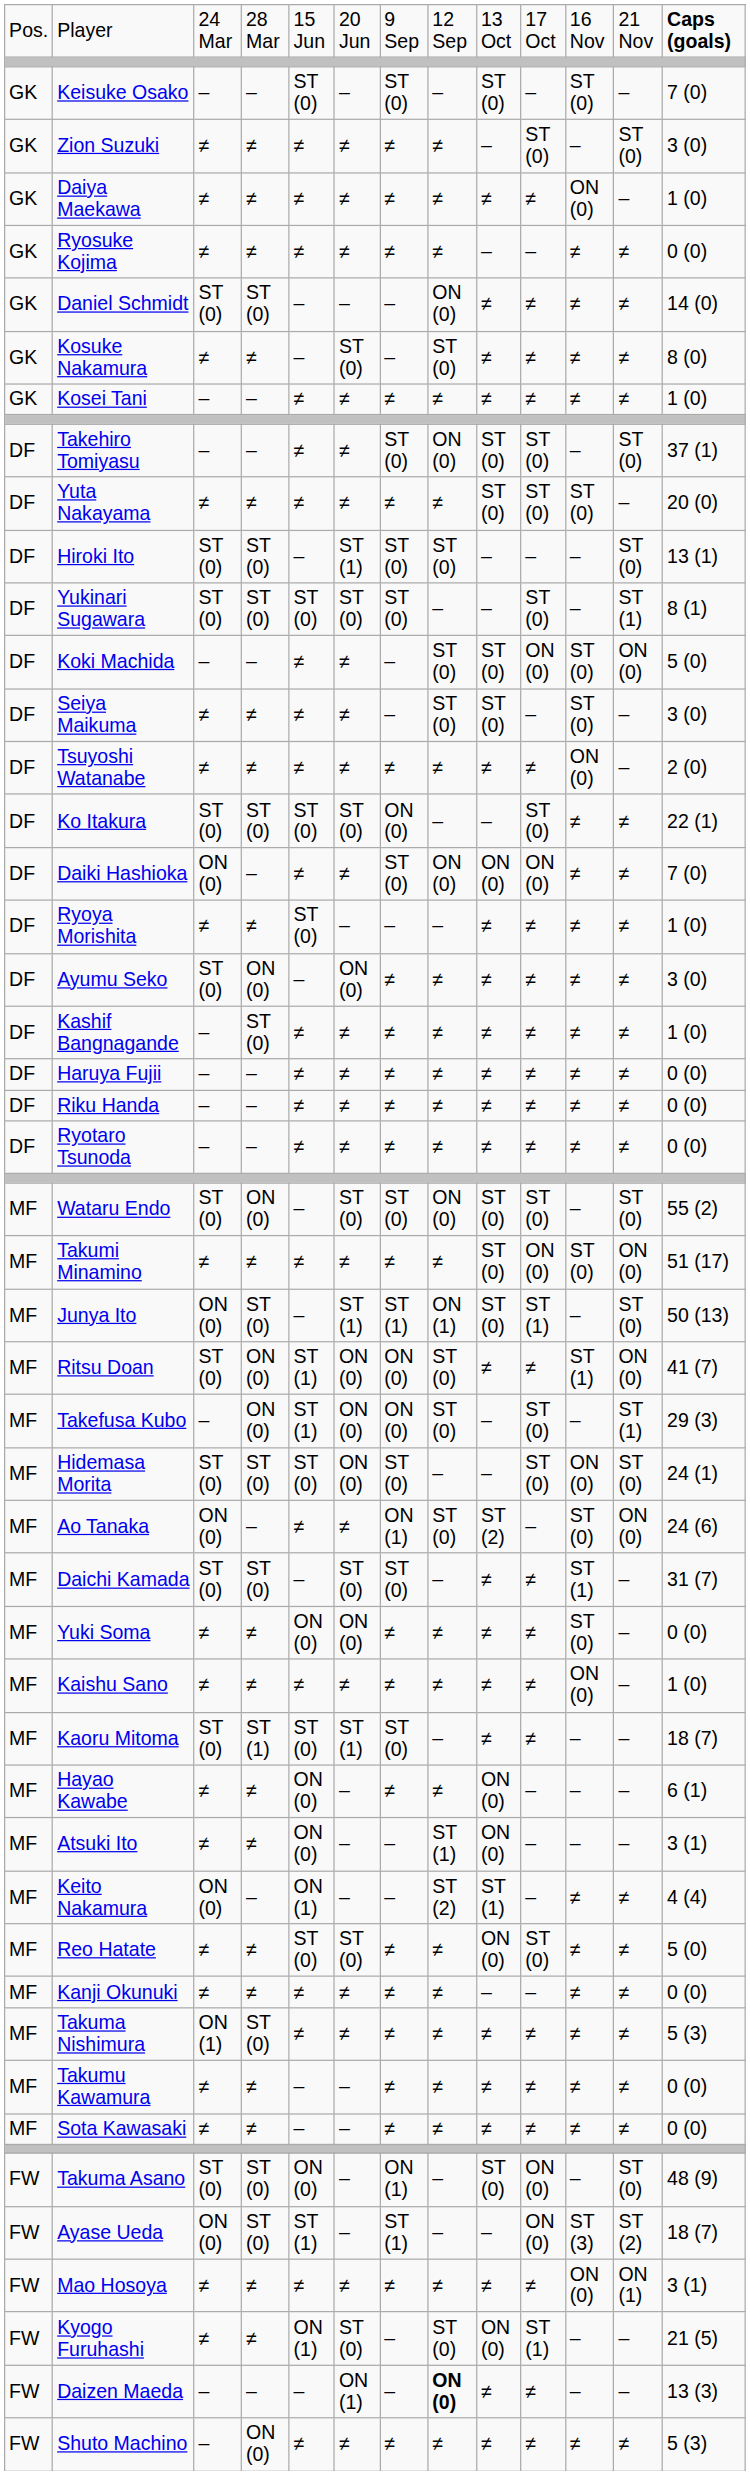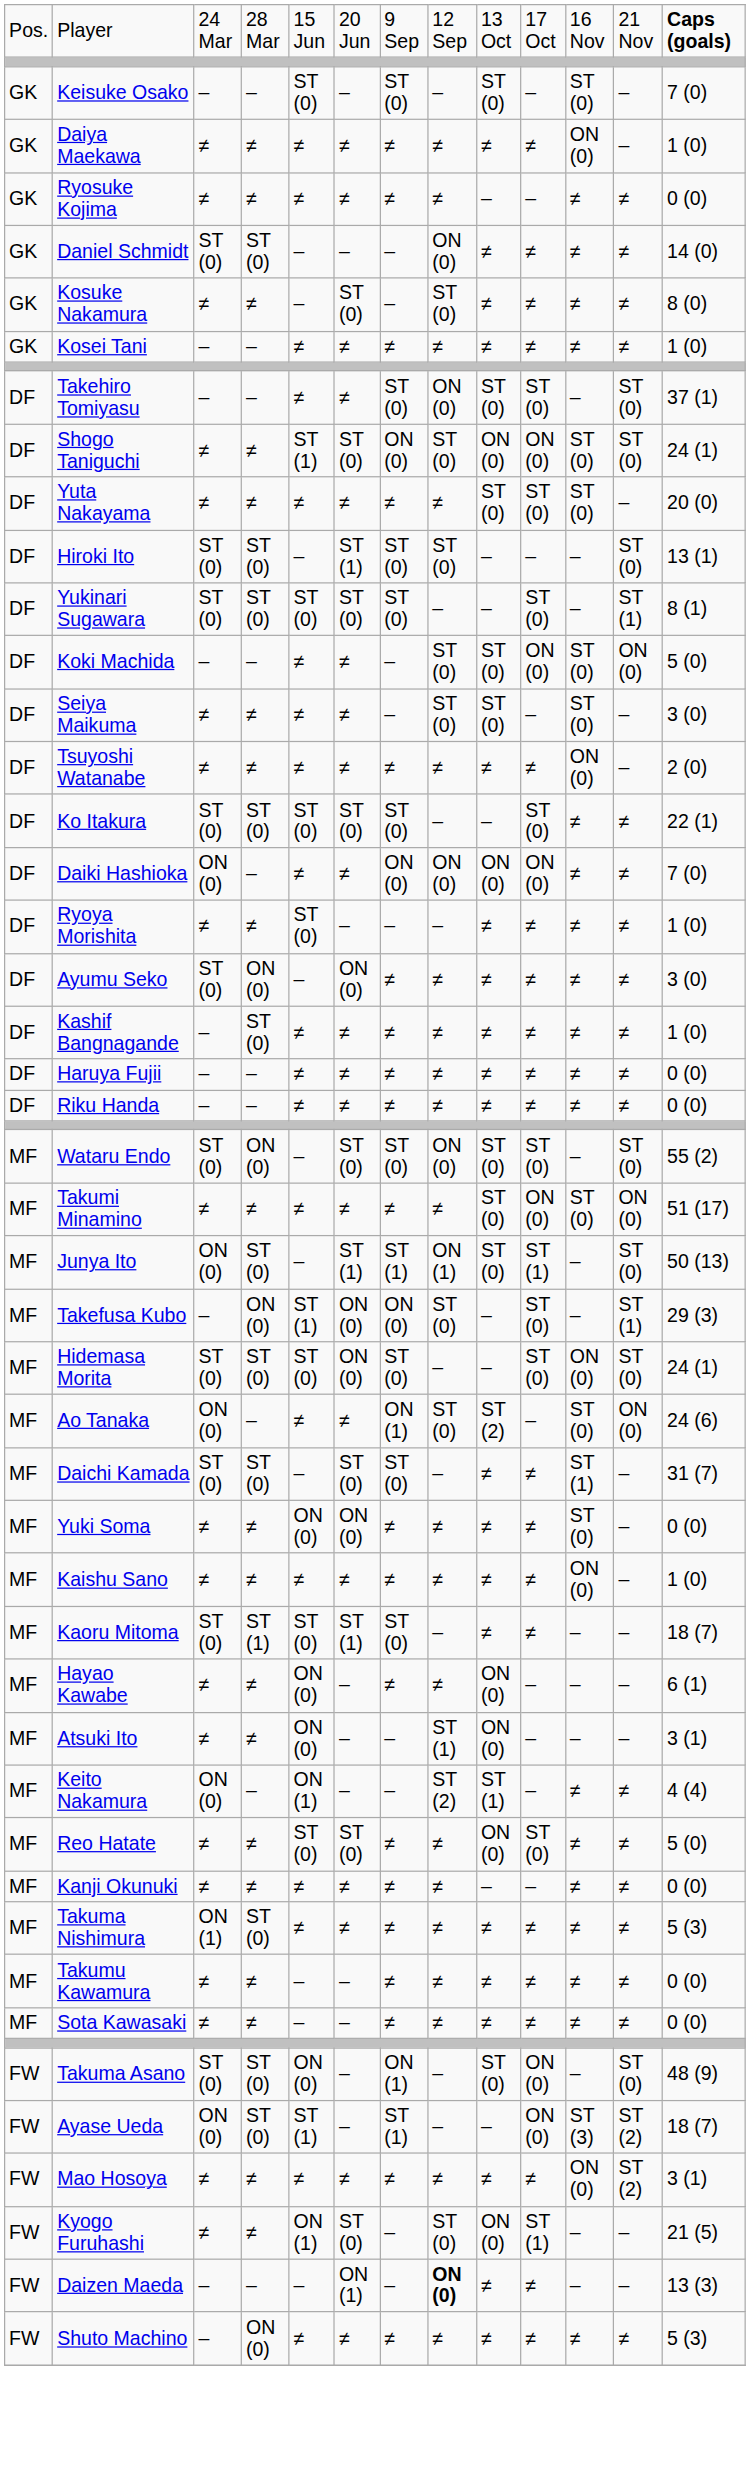 <table class="wikitable" style="text-align:left;" bgcolor="yellow">
 <tr>
 <td>Pos.</td>
 <td>Player</td>
 <td>24 Mar</td>
 <td>28 Mar</td>
 <td>15 Jun</td>
 <td>20 Jun</td>
 <td>9 Sep</td>
 <td>12 Sep</td>
 <td>13 Oct</td>
 <td>17 Oct</td>
 <td>16 Nov</td>
 <td>21 Nov</td>
 <td><strong>Caps (goals)</strong></td>
 </tr>
 <tr>
 <td colspan="13" bgcolor="silver"></td>
 </tr>
 <tr>
 <td>GK</td>
 <td><a href='#'>Keisuke Osako</a></td>
 <td>–</td>
 <td>–</td>
 <td>ST (0)</td>
 <td>–</td>
 <td>ST (0)</td>
 <td>–</td>
 <td>ST (0)</td>
 <td>–</td>
 <td>ST (0)</td>
 <td>–</td>
 <td>7 (0)</td>
-</tr>
-<tr>
-<td>GK</td>
-<td><a href='#'>Zion Suzuki</a></td>
-<td>≠</td>
-<td>≠</td>
-<td>≠</td>
-<td>≠</td>
-<td>≠</td>
-<td>≠</td>
-<td>–</td>
-<td>ST (0)</td>
-<td>–</td>
-<td>ST (0)</td>
-<td>3 (0)</td>
 </tr>
 <tr>
 <td>GK</td>
 <td><a href='#'>Daiya Maekawa</a></td>
 <td>≠</td>
 <td>≠</td>
 <td>≠</td>
 <td>≠</td>
 <td>≠</td>
 <td>≠</td>
 <td>≠</td>
 <td>≠</td>
 <td>ON (0)</td>
 <td>–</td>
 <td>1 (0)</td>
 </tr>
 <tr>
 <td>GK</td>
 <td><a href='#'>Ryosuke Kojima</a></td>
 <td>≠</td>
 <td>≠</td>
 <td>≠</td>
 <td>≠</td>
 <td>≠</td>
 <td>≠</td>
 <td>–</td>
 <td>–</td>
 <td>≠</td>
 <td>≠</td>
 <td>0 (0)</td>
 </tr>
 <tr>
 <td>GK</td>
 <td><a href='#'>Daniel Schmidt</a></td>
 <td>ST (0)</td>
 <td>ST (0)</td>
 <td>–</td>
 <td>–</td>
 <td>–</td>
 <td>ON (0)</td>
 <td>≠</td>
 <td>≠</td>
 <td>≠</td>
 <td>≠</td>
 <td>14 (0)</td>
 </tr>
 <tr>
 <td>GK</td>
 <td><a href='#'>Kosuke Nakamura</a></td>
 <td>≠</td>
 <td>≠</td>
 <td>–</td>
 <td>ST (0)</td>
 <td>–</td>
 <td>ST (0)</td>
 <td>≠</td>
 <td>≠</td>
 <td>≠</td>
 <td>≠</td>
 <td>8 (0)</td>
 </tr>
 <tr>
 <td>GK</td>
 <td><a href='#'>Kosei Tani</a></td>
 <td>–</td>
 <td>–</td>
 <td>≠</td>
 <td>≠</td>
 <td>≠</td>
 <td>≠</td>
 <td>≠</td>
 <td>≠</td>
 <td>≠</td>
 <td>≠</td>
 <td>1 (0)</td>
 </tr>
 <tr>
 <td colspan="13" bgcolor="silver"></td>
 </tr>
 <tr>
 <td>DF</td>
 <td><a href='#'>Takehiro Tomiyasu</a></td>
 <td>–</td>
 <td>–</td>
 <td>≠</td>
 <td>≠</td>
 <td>ST (0)</td>
 <td>ON (0)</td>
 <td>ST (0)</td>
 <td>ST (0)</td>
 <td>–</td>
 <td>ST (0)</td>
 <td>37 (1)</td>
+</tr>
+<tr>
+<td>DF</td>
+<td><a href='#'>Shogo Taniguchi</a></td>
+<td>≠</td>
+<td>≠</td>
+<td>ST (1)</td>
+<td>ST (0)</td>
+<td>ON (0)</td>
+<td>ST (0)</td>
+<td>ON (0)</td>
+<td>ON (0)</td>
+<td>ST (0)</td>
+<td>ST (0)</td>
+<td>24 (1)</td>
 </tr>
 <tr>
 <td>DF</td>
 <td><a href='#'>Yuta Nakayama</a></td>
 <td>≠</td>
 <td>≠</td>
 <td>≠</td>
 <td>≠</td>
 <td>≠</td>
 <td>≠</td>
 <td>ST (0)</td>
 <td>ST (0)</td>
 <td>ST (0)</td>
 <td>–</td>
 <td>20 (0)</td>
 </tr>
 <tr>
 <td>DF</td>
 <td><a href='#'>Hiroki Ito</a></td>
 <td>ST (0)</td>
 <td>ST (0)</td>
 <td>–</td>
 <td>ST (1)</td>
 <td>ST (0)</td>
 <td>ST (0)</td>
 <td>–</td>
 <td>–</td>
 <td>–</td>
 <td>ST (0)</td>
 <td>13 (1)</td>
 </tr>
 <tr>
 <td>DF</td>
 <td><a href='#'>Yukinari Sugawara</a></td>
 <td>ST (0)</td>
 <td>ST (0)</td>
 <td>ST (0)</td>
 <td>ST (0)</td>
 <td>ST (0)</td>
 <td>–</td>
 <td>–</td>
 <td>ST (0)</td>
 <td>–</td>
 <td>ST (1)</td>
 <td>8 (1)</td>
 </tr>
 <tr>
 <td>DF</td>
 <td><a href='#'>Koki Machida</a></td>
 <td>–</td>
 <td>–</td>
 <td>≠</td>
 <td>≠</td>
 <td>–</td>
 <td>ST (0)</td>
 <td>ST (0)</td>
 <td>ON (0)</td>
 <td>ST (0)</td>
 <td>ON (0)</td>
 <td>5 (0)</td>
 </tr>
 <tr>
 <td>DF</td>
 <td><a href='#'>Seiya Maikuma</a></td>
 <td>≠</td>
 <td>≠</td>
 <td>≠</td>
 <td>≠</td>
 <td>–</td>
 <td>ST (0)</td>
 <td>ST (0)</td>
 <td>–</td>
 <td>ST (0)</td>
 <td>–</td>
 <td>3 (0)</td>
 </tr>
 <tr>
 <td>DF</td>
 <td><a href='#'>Tsuyoshi Watanabe</a></td>
 <td>≠</td>
 <td>≠</td>
 <td>≠</td>
 <td>≠</td>
 <td>≠</td>
 <td>≠</td>
 <td>≠</td>
 <td>≠</td>
 <td>ON (0)</td>
 <td>–</td>
 <td>2 (0)</td>
 </tr>
 <tr>
 <td>DF</td>
 <td><a href='#'>Ko Itakura</a></td>
 <td>ST (0)</td>
 <td>ST (0)</td>
 <td>ST (0)</td>
 <td>ST (0)</td>
-<td>ON (0)</td>
+<td>ST (0)</td>
 <td>–</td>
 <td>–</td>
 <td>ST (0)</td>
 <td>≠</td>
 <td>≠</td>
 <td>22 (1)</td>
 </tr>
 <tr>
 <td>DF</td>
 <td><a href='#'>Daiki Hashioka</a></td>
 <td>ON (0)</td>
 <td>–</td>
 <td>≠</td>
 <td>≠</td>
-<td>ST (0)</td>
+<td>ON (0)</td>
 <td>ON (0)</td>
 <td>ON (0)</td>
 <td>ON (0)</td>
 <td>≠</td>
 <td>≠</td>
 <td>7 (0)</td>
 </tr>
 <tr>
 <td>DF</td>
 <td><a href='#'>Ryoya Morishita</a></td>
 <td>≠</td>
 <td>≠</td>
 <td>ST (0)</td>
 <td>–</td>
 <td>–</td>
 <td>–</td>
 <td>≠</td>
 <td>≠</td>
 <td>≠</td>
 <td>≠</td>
 <td>1 (0)</td>
 </tr>
 <tr>
 <td>DF</td>
 <td><a href='#'>Ayumu Seko</a></td>
 <td>ST (0)</td>
 <td>ON (0)</td>
 <td>–</td>
 <td>ON (0)</td>
 <td>≠</td>
 <td>≠</td>
 <td>≠</td>
 <td>≠</td>
 <td>≠</td>
 <td>≠</td>
 <td>3 (0)</td>
 </tr>
 <tr>
 <td>DF</td>
 <td><a href='#'>Kashif Bangnagande</a></td>
 <td>–</td>
 <td>ST (0)</td>
 <td>≠</td>
 <td>≠</td>
 <td>≠</td>
 <td>≠</td>
 <td>≠</td>
 <td>≠</td>
 <td>≠</td>
 <td>≠</td>
 <td>1 (0)</td>
 </tr>
 <tr>
 <td>DF</td>
 <td><a href='#'>Haruya Fujii</a></td>
 <td>–</td>
 <td>–</td>
 <td>≠</td>
 <td>≠</td>
 <td>≠</td>
 <td>≠</td>
 <td>≠</td>
 <td>≠</td>
 <td>≠</td>
 <td>≠</td>
 <td>0 (0)</td>
 </tr>
 <tr>
 <td>DF</td>
 <td><a href='#'>Riku Handa</a></td>
 <td>–</td>
 <td>–</td>
 <td>≠</td>
 <td>≠</td>
 <td>≠</td>
 <td>≠</td>
 <td>≠</td>
 <td>≠</td>
 <td>≠</td>
 <td>≠</td>
 <td>0 (0)</td>
 </tr>
 <tr>
-<td>DF</td>
-<td><a href='#'>Ryotaro Tsunoda</a></td>
-<td>–</td>
-<td>–</td>
-<td>≠</td>
-<td>≠</td>
-<td>≠</td>
-<td>≠</td>
-<td>≠</td>
-<td>≠</td>
-<td>≠</td>
-<td>≠</td>
-<td>0 (0)</td>
-</tr>
-<tr>
 <td colspan="13" bgcolor="silver"></td>
 </tr>
 <tr>
 <td>MF</td>
 <td><a href='#'>Wataru Endo</a></td>
 <td>ST (0)</td>
 <td>ON (0)</td>
 <td>–</td>
 <td>ST (0)</td>
 <td>ST (0)</td>
 <td>ON (0)</td>
 <td>ST (0)</td>
 <td>ST (0)</td>
 <td>–</td>
 <td>ST (0)</td>
 <td>55 (2)</td>
 </tr>
 <tr>
 <td>MF</td>
 <td><a href='#'>Takumi Minamino</a></td>
 <td>≠</td>
 <td>≠</td>
 <td>≠</td>
 <td>≠</td>
 <td>≠</td>
 <td>≠</td>
 <td>ST (0)</td>
 <td>ON (0)</td>
 <td>ST (0)</td>
 <td>ON (0)</td>
 <td>51 (17)</td>
 </tr>
 <tr>
 <td>MF</td>
 <td><a href='#'>Junya Ito</a></td>
 <td>ON (0)</td>
 <td>ST (0)</td>
 <td>–</td>
 <td>ST (1)</td>
 <td>ST (1)</td>
 <td>ON (1)</td>
 <td>ST (0)</td>
 <td>ST (1)</td>
 <td>–</td>
 <td>ST (0)</td>
 <td>50 (13)</td>
-</tr>
-<tr>
-<td>MF</td>
-<td><a href='#'>Ritsu Doan</a></td>
-<td>ST (0)</td>
-<td>ON (0)</td>
-<td>ST (1)</td>
-<td>ON (0)</td>
-<td>ON (0)</td>
-<td>ST (0)</td>
-<td>≠</td>
-<td>≠</td>
-<td>ST (1)</td>
-<td>ON (0)</td>
-<td>41 (7)</td>
 </tr>
 <tr>
 <td>MF</td>
 <td><a href='#'>Takefusa Kubo</a></td>
 <td>–</td>
 <td>ON (0)</td>
 <td>ST (1)</td>
 <td>ON (0)</td>
 <td>ON (0)</td>
 <td>ST (0)</td>
 <td>–</td>
 <td>ST (0)</td>
 <td>–</td>
 <td>ST (1)</td>
 <td>29 (3)</td>
 </tr>
 <tr>
 <td>MF</td>
 <td><a href='#'>Hidemasa Morita</a></td>
 <td>ST (0)</td>
 <td>ST (0)</td>
 <td>ST (0)</td>
 <td>ON (0)</td>
 <td>ST (0)</td>
 <td>–</td>
 <td>–</td>
 <td>ST (0)</td>
 <td>ON (0)</td>
 <td>ST (0)</td>
 <td>24 (1)</td>
 </tr>
 <tr>
 <td>MF</td>
 <td><a href='#'>Ao Tanaka</a></td>
 <td>ON (0)</td>
 <td>–</td>
 <td>≠</td>
 <td>≠</td>
 <td>ON (1)</td>
 <td>ST (0)</td>
 <td>ST (2)</td>
 <td>–</td>
 <td>ST (0)</td>
 <td>ON (0)</td>
 <td>24 (6)</td>
 </tr>
 <tr>
 <td>MF</td>
 <td><a href='#'>Daichi Kamada</a></td>
 <td>ST (0)</td>
 <td>ST (0)</td>
 <td>–</td>
 <td>ST (0)</td>
 <td>ST (0)</td>
 <td>–</td>
 <td>≠</td>
 <td>≠</td>
 <td>ST (1)</td>
 <td>–</td>
 <td>31 (7)</td>
 </tr>
 <tr>
 <td>MF</td>
 <td><a href='#'>Yuki Soma</a></td>
 <td>≠</td>
 <td>≠</td>
 <td>ON (0)</td>
 <td>ON (0)</td>
 <td>≠</td>
 <td>≠</td>
 <td>≠</td>
 <td>≠</td>
 <td>ST (0)</td>
 <td>–</td>
 <td>0 (0)</td>
 </tr>
 <tr>
 <td>MF</td>
 <td><a href='#'>Kaishu Sano</a></td>
 <td>≠</td>
 <td>≠</td>
 <td>≠</td>
 <td>≠</td>
 <td>≠</td>
 <td>≠</td>
 <td>≠</td>
 <td>≠</td>
 <td>ON (0)</td>
 <td>–</td>
 <td>1 (0)</td>
 </tr>
 <tr>
 <td>MF</td>
 <td><a href='#'>Kaoru Mitoma</a></td>
 <td>ST (0)</td>
 <td>ST (1)</td>
 <td>ST (0)</td>
 <td>ST (1)</td>
 <td>ST (0)</td>
 <td>–</td>
 <td>≠</td>
 <td>≠</td>
 <td>–</td>
 <td>–</td>
 <td>18 (7)</td>
 </tr>
 <tr>
 <td>MF</td>
 <td><a href='#'>Hayao Kawabe</a></td>
 <td>≠</td>
 <td>≠</td>
 <td>ON (0)</td>
 <td>–</td>
 <td>≠</td>
 <td>≠</td>
 <td>ON (0)</td>
 <td>–</td>
 <td>–</td>
 <td>–</td>
 <td>6 (1)</td>
 </tr>
 <tr>
 <td>MF</td>
 <td><a href='#'>Atsuki Ito</a></td>
 <td>≠</td>
 <td>≠</td>
 <td>ON (0)</td>
 <td>–</td>
 <td>–</td>
 <td>ST (1)</td>
 <td>ON (0)</td>
 <td>–</td>
 <td>–</td>
 <td>–</td>
 <td>3 (1)</td>
 </tr>
 <tr>
 <td>MF</td>
 <td><a href='#'>Keito Nakamura</a></td>
 <td>ON (0)</td>
 <td>–</td>
 <td>ON (1)</td>
 <td>–</td>
 <td>–</td>
 <td>ST (2)</td>
 <td>ST (1)</td>
 <td>–</td>
 <td>≠</td>
 <td>≠</td>
 <td>4 (4)</td>
 </tr>
 <tr>
 <td>MF</td>
 <td><a href='#'>Reo Hatate</a></td>
 <td>≠</td>
 <td>≠</td>
 <td>ST (0)</td>
 <td>ST (0)</td>
 <td>≠</td>
 <td>≠</td>
 <td>ON (0)</td>
 <td>ST (0)</td>
 <td>≠</td>
 <td>≠</td>
 <td>5 (0)</td>
 </tr>
 <tr>
 <td>MF</td>
 <td><a href='#'>Kanji Okunuki</a></td>
 <td>≠</td>
 <td>≠</td>
 <td>≠</td>
 <td>≠</td>
 <td>≠</td>
 <td>≠</td>
 <td>–</td>
 <td>–</td>
 <td>≠</td>
 <td>≠</td>
 <td>0 (0)</td>
 </tr>
 <tr>
 <td>MF</td>
 <td><a href='#'>Takuma Nishimura</a></td>
 <td>ON (1)</td>
 <td>ST (0)</td>
 <td>≠</td>
 <td>≠</td>
 <td>≠</td>
 <td>≠</td>
 <td>≠</td>
 <td>≠</td>
 <td>≠</td>
 <td>≠</td>
 <td>5 (3)</td>
 </tr>
 <tr>
 <td>MF</td>
 <td><a href='#'>Takumu Kawamura</a></td>
 <td>≠</td>
 <td>≠</td>
 <td>–</td>
 <td>–</td>
 <td>≠</td>
 <td>≠</td>
 <td>≠</td>
 <td>≠</td>
 <td>≠</td>
 <td>≠</td>
 <td>0 (0)</td>
 </tr>
 <tr>
 <td>MF</td>
 <td><a href='#'>Sota Kawasaki</a></td>
 <td>≠</td>
 <td>≠</td>
 <td>–</td>
 <td>–</td>
 <td>≠</td>
 <td>≠</td>
 <td>≠</td>
 <td>≠</td>
 <td>≠</td>
 <td>≠</td>
 <td>0 (0)</td>
 </tr>
 <tr>
 <td colspan="13" bgcolor="silver"></td>
 </tr>
 <tr>
 <td>FW</td>
 <td><a href='#'>Takuma Asano</a></td>
 <td>ST (0)</td>
 <td>ST (0)</td>
 <td>ON (0)</td>
 <td>–</td>
 <td>ON (1)</td>
 <td>–</td>
 <td>ST (0)</td>
 <td>ON (0)</td>
 <td>–</td>
 <td>ST (0)</td>
 <td>48 (9)</td>
 </tr>
 <tr>
 <td>FW</td>
 <td><a href='#'>Ayase Ueda</a></td>
 <td>ON (0)</td>
 <td>ST (0)</td>
 <td>ST (1)</td>
 <td>–</td>
 <td>ST (1)</td>
 <td>–</td>
 <td>–</td>
 <td>ON (0)</td>
 <td>ST (3)</td>
 <td>ST (2)</td>
 <td>18 (7)</td>
 </tr>
 <tr>
 <td>FW</td>
 <td><a href='#'>Mao Hosoya</a></td>
 <td>≠</td>
 <td>≠</td>
 <td>≠</td>
 <td>≠</td>
 <td>≠</td>
 <td>≠</td>
 <td>≠</td>
 <td>≠</td>
 <td>ON (0)</td>
-<td>ON (1)</td>
+<td>ST (2)</td>
 <td>3 (1)</td>
 </tr>
 <tr>
 <td>FW</td>
 <td><a href='#'>Kyogo Furuhashi</a></td>
 <td>≠</td>
 <td>≠</td>
 <td>ON (1)</td>
 <td>ST (0)</td>
 <td>–</td>
 <td>ST (0)</td>
 <td>ON (0)</td>
 <td>ST (1)</td>
 <td>–</td>
 <td>–</td>
 <td>21 (5)</td>
 </tr>
 <tr>
 <td>FW</td>
 <td><a href='#'>Daizen Maeda</a></td>
 <td>–</td>
 <td>–</td>
 <td>–</td>
 <td>ON (1)</td>
 <td>–</td>
 <td><strong>ON (0)</strong></td>
 <td>≠</td>
 <td>≠</td>
 <td>–</td>
 <td>–</td>
 <td>13 (3)</td>
 </tr>
 <tr>
 <td>FW</td>
 <td><a href='#'>Shuto Machino</a></td>
 <td>–</td>
 <td>ON (0)</td>
 <td>≠</td>
 <td>≠</td>
 <td>≠</td>
 <td>≠</td>
 <td>≠</td>
 <td>≠</td>
 <td>≠</td>
 <td>≠</td>
 <td>5 (3)</td>
 </tr>
 <tr>
 </tr>
 </table>
